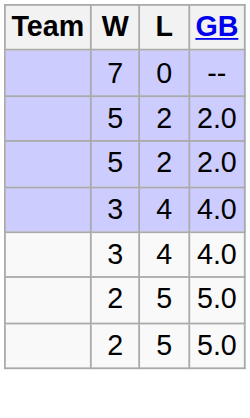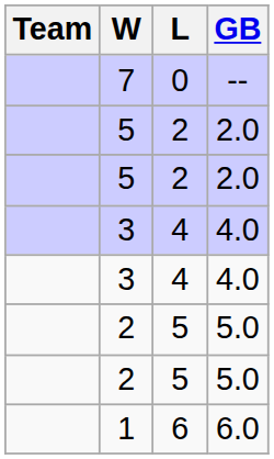 <table class="wikitable" style="text-align:center;">
 <tr>
 <th>Team</th>
 <th width=20px>W</th>
 <th width=20px>L</th>
 <th width=20px><a href='#'>GB</a></th>
 </tr>
 <tr bgcolor=#CCCCFF>
 <td align="left"></td>
 <td>7</td>
 <td>0</td>
 <td>--</td>
 </tr>
 <tr bgcolor=#CCCCFF>
 <td align="left"></td>
 <td>5</td>
 <td>2</td>
 <td>2.0</td>
 </tr>
 <tr bgcolor=#CCCCFF>
 <td align="left"></td>
 <td>5</td>
 <td>2</td>
 <td>2.0</td>
 </tr>
 <tr bgcolor=#CCCCFF>
 <td align="left"><strong></strong></td>
 <td>3</td>
 <td>4</td>
 <td>4.0</td>
 </tr>
 <tr>
 <td align="left"></td>
 <td>3</td>
 <td>4</td>
 <td>4.0</td>
 </tr>
 <tr>
 <td align="left"></td>
 <td>2</td>
 <td>5</td>
 <td>5.0</td>
 </tr>
 <tr>
 <td align="left"></td>
 <td>2</td>
 <td>5</td>
 <td>5.0</td>
 </tr>
+<tr>
+<td align="left"></td>
+<td>1</td>
+<td>6</td>
+<td>6.0</td>
+</tr>
 </table>
